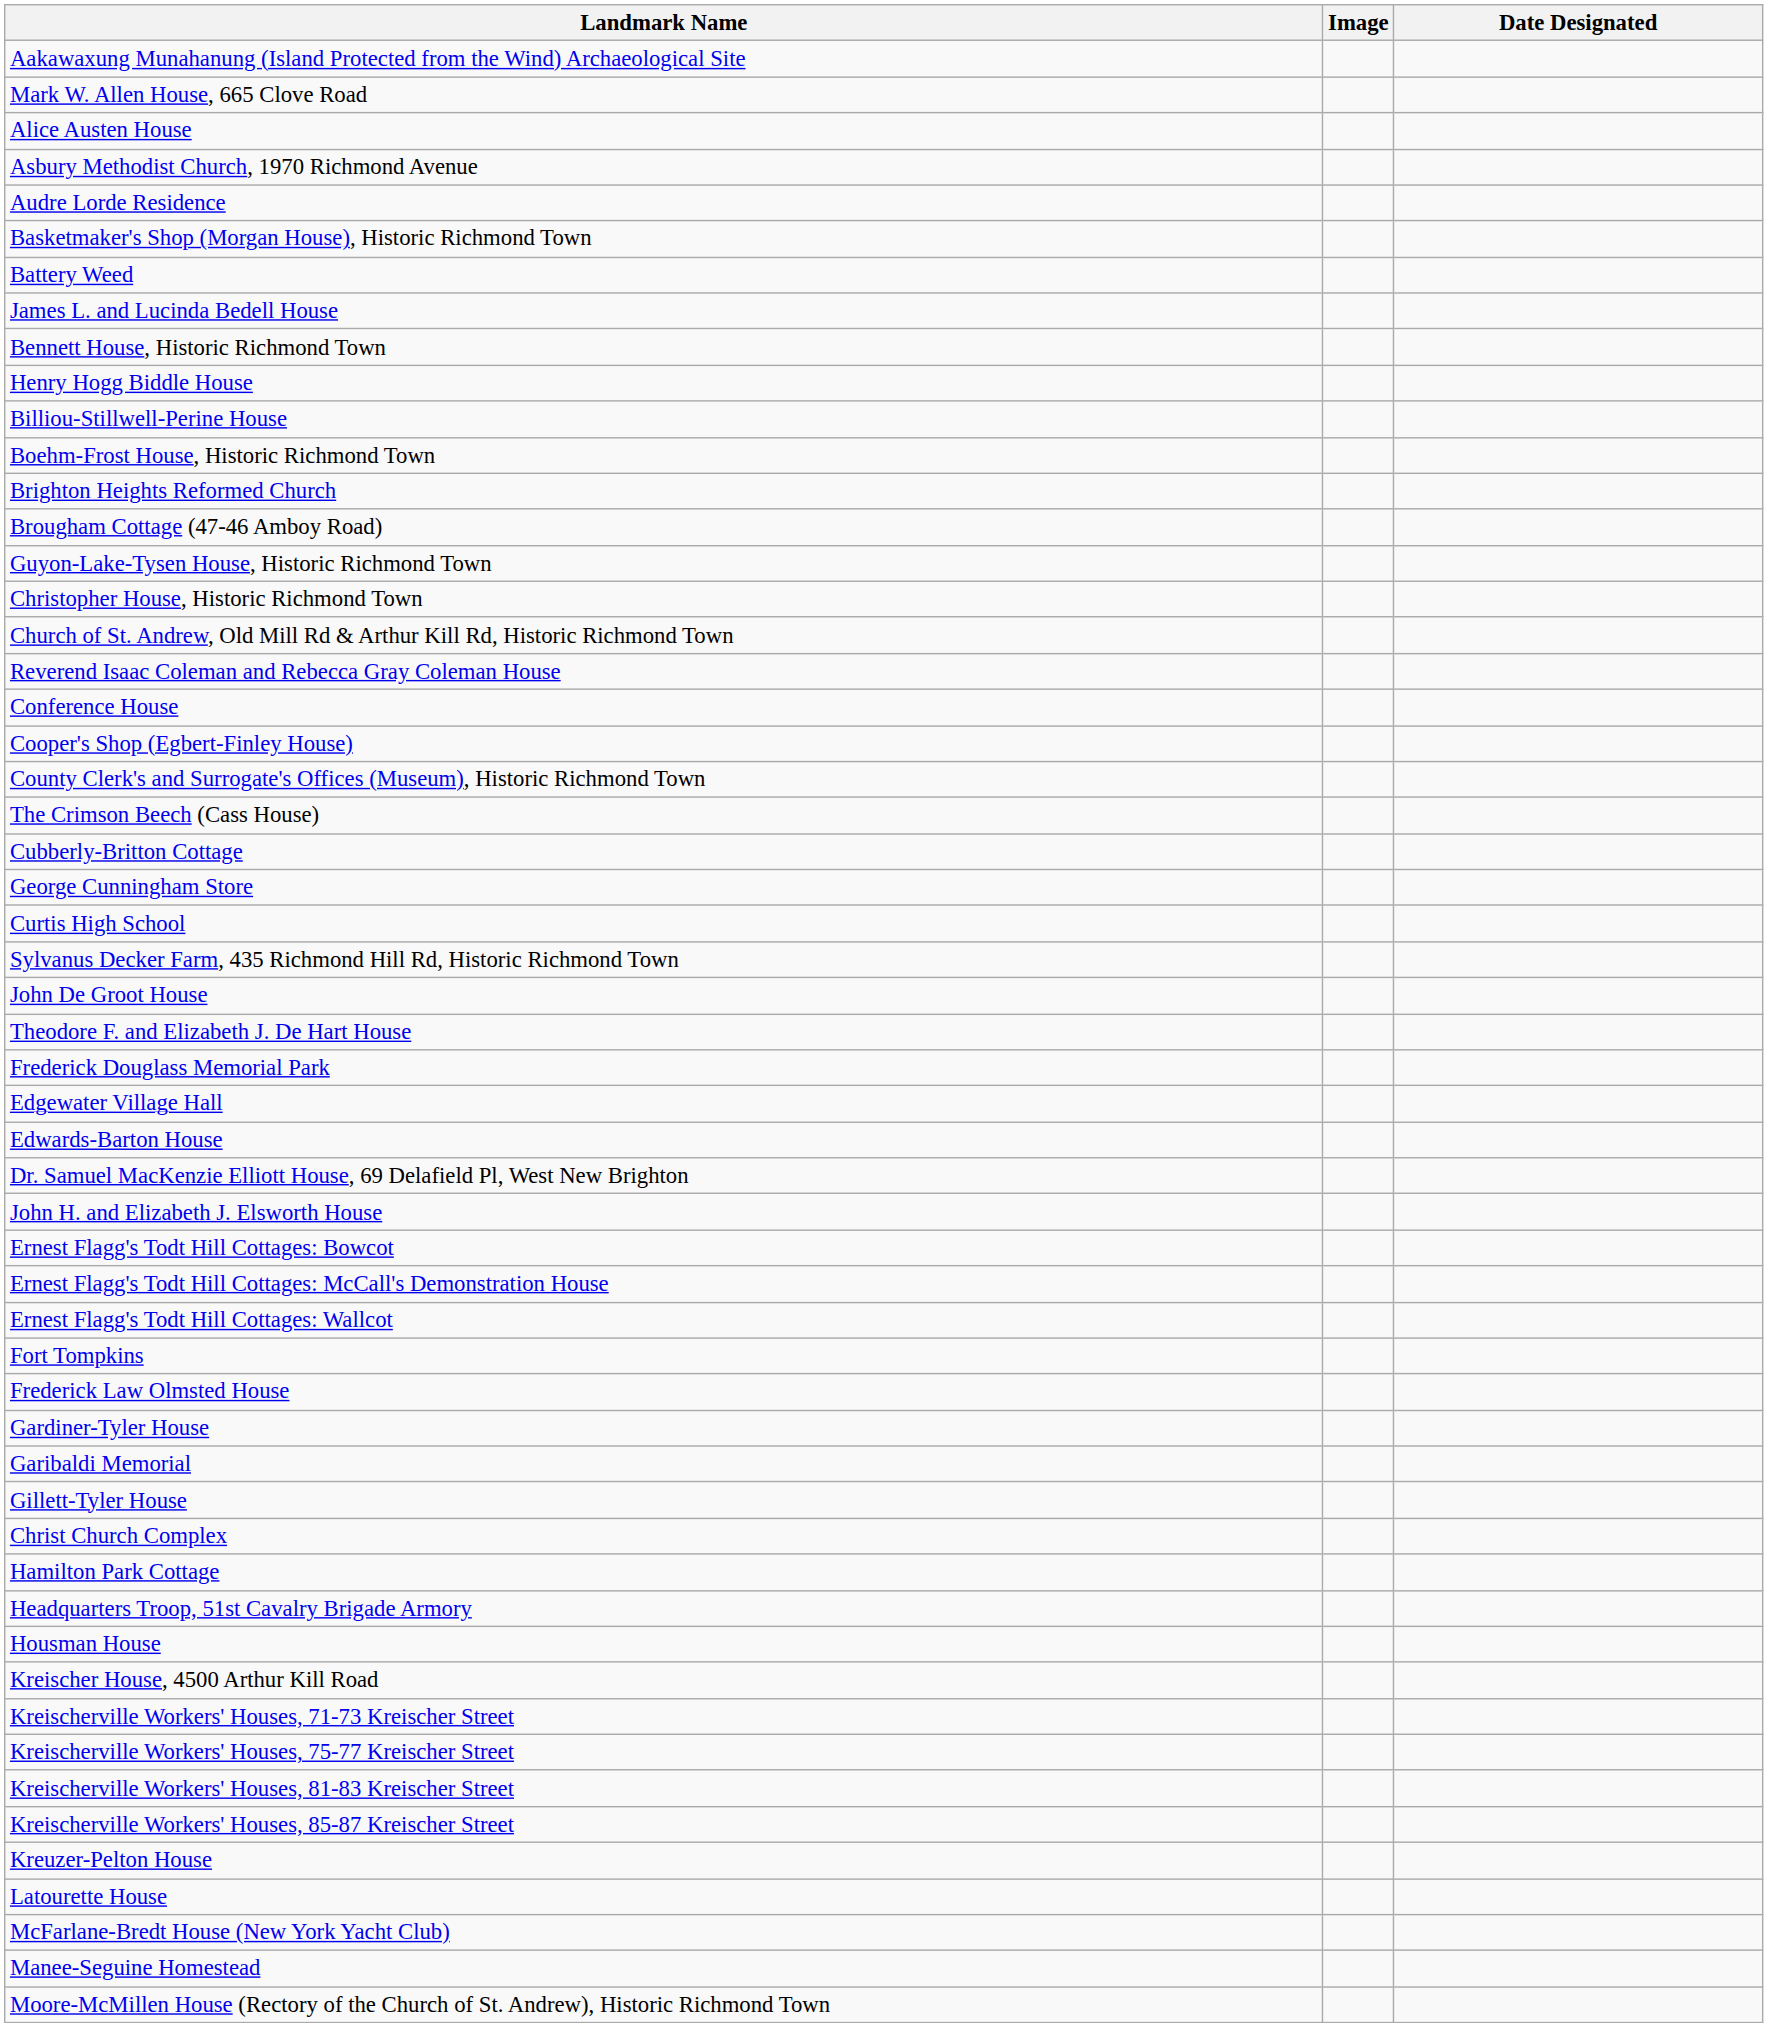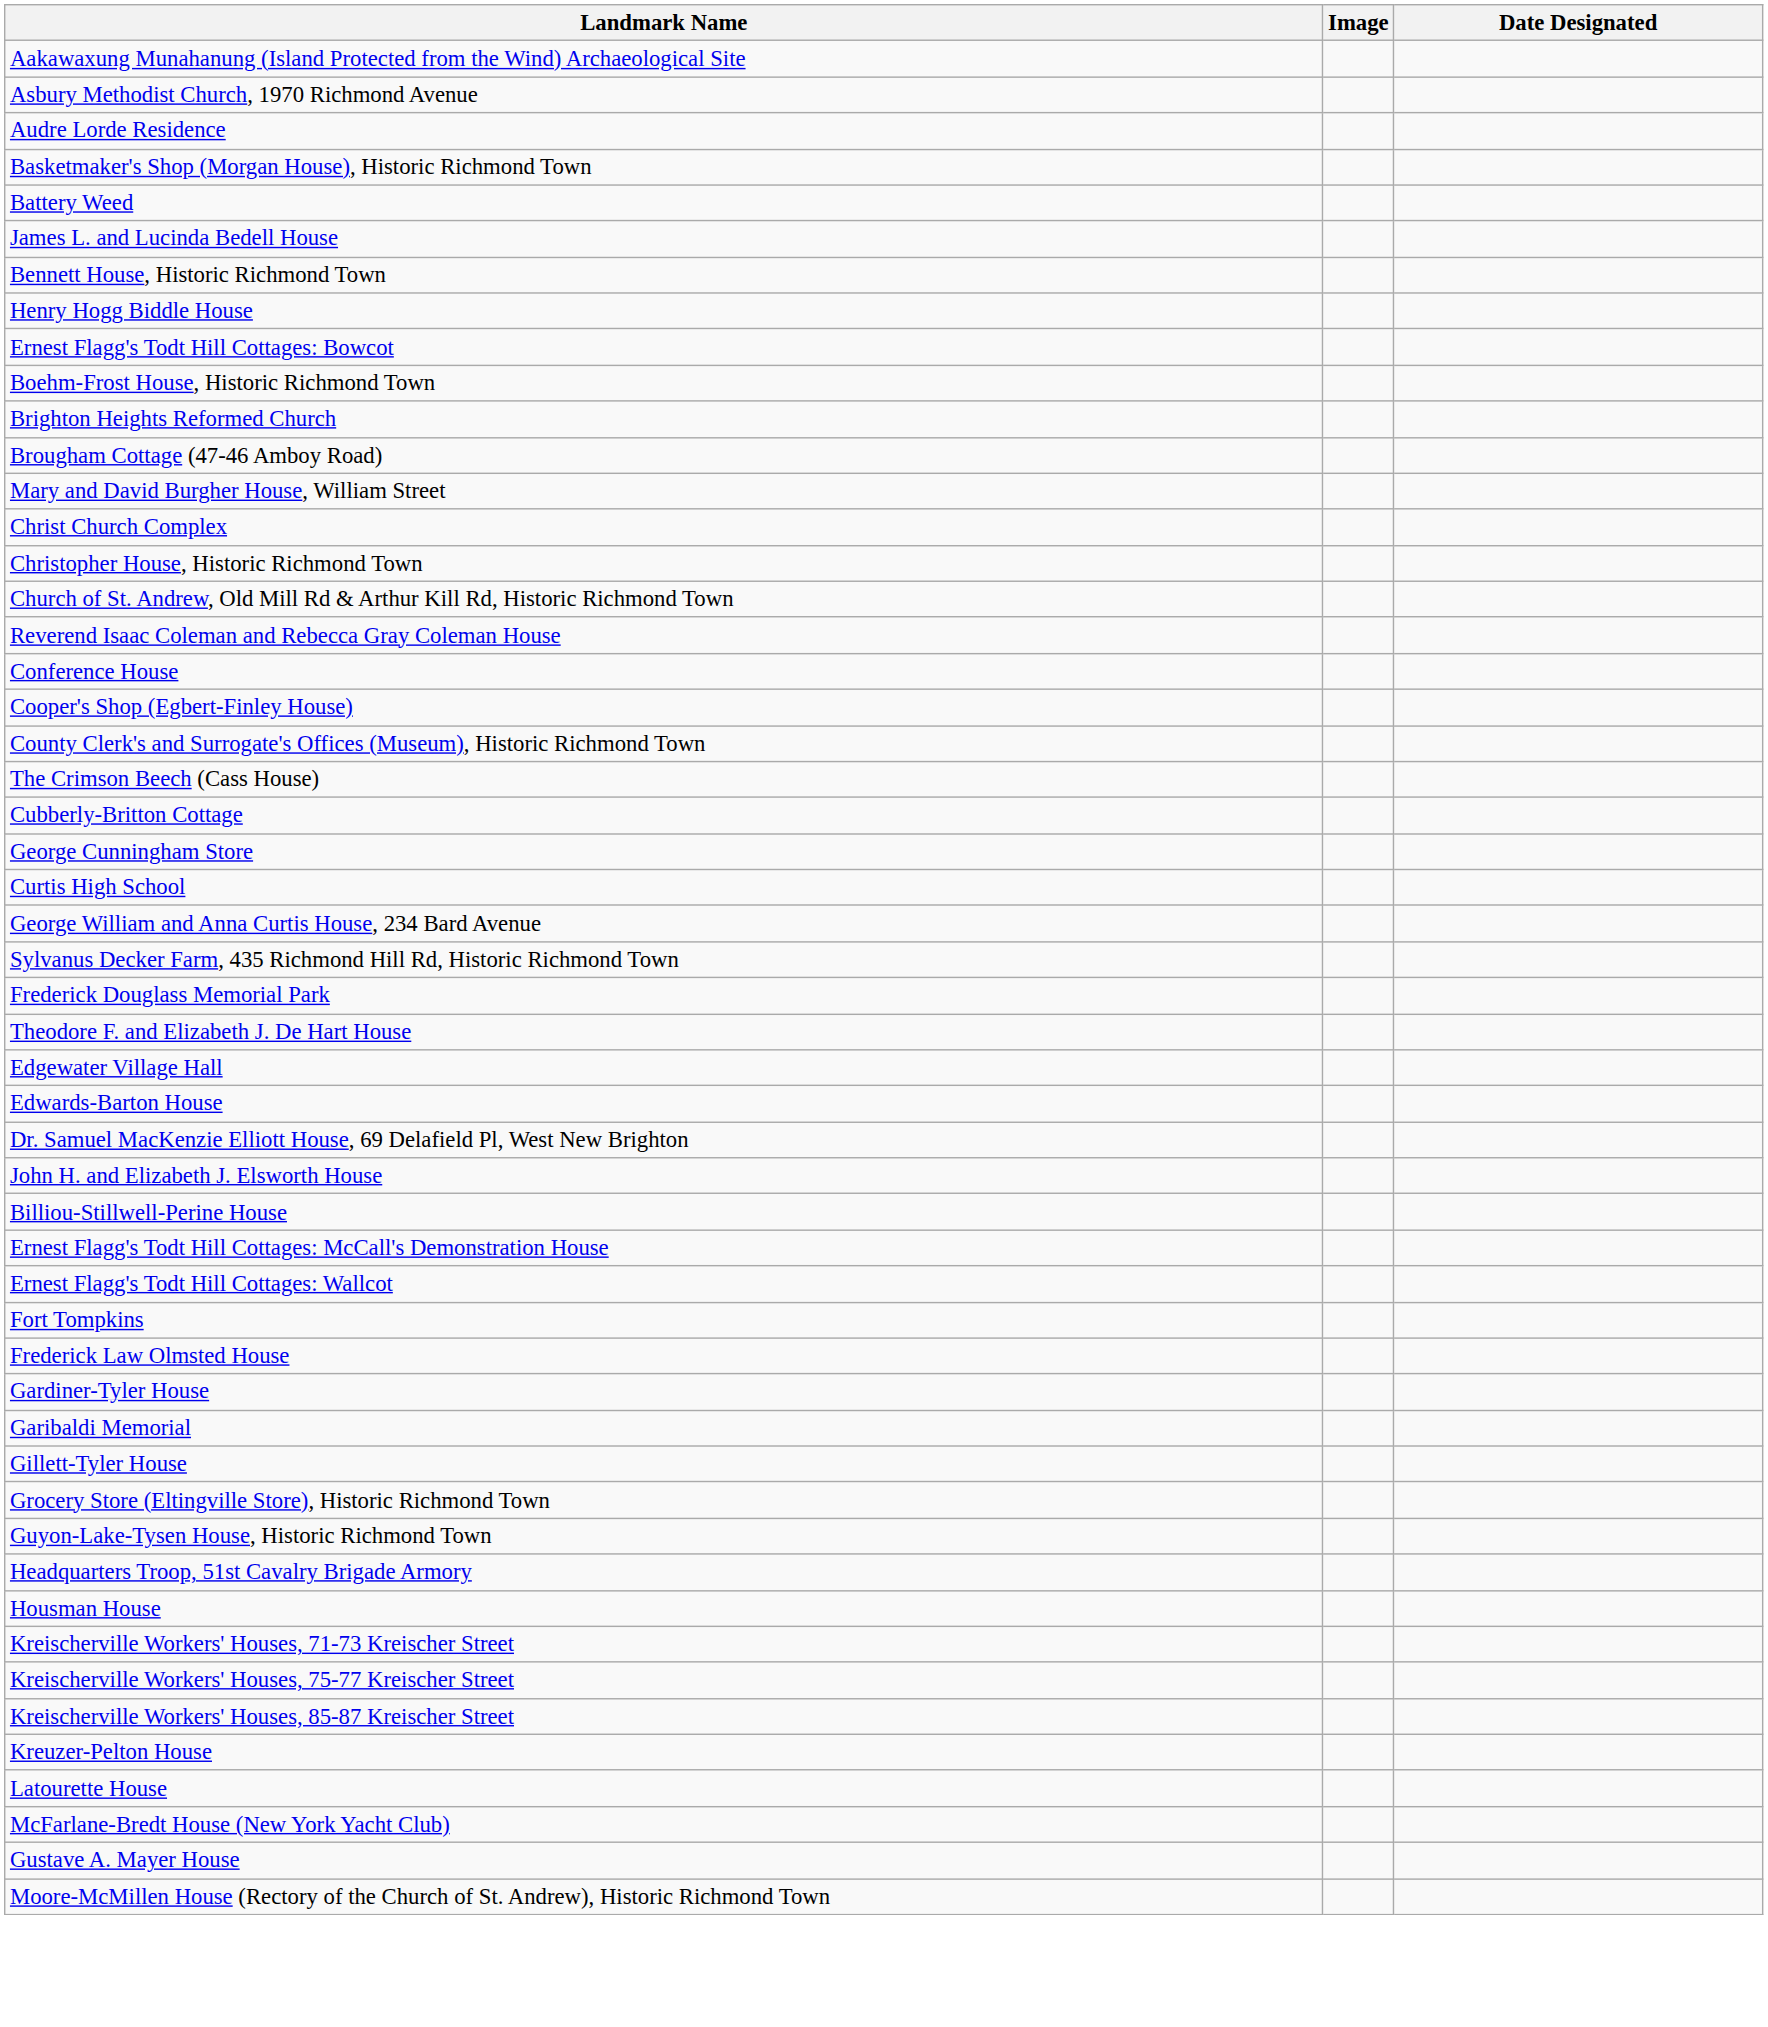 <table class="wikitable sortable" style="width:98%">
 <tr>
 <th width = 75%><strong>Landmark Name</strong></th>
 <th width = 4% class="unsortable"><strong>Image</strong></th>
 <th><strong>Date Designated</strong></th>
 </tr>
 <tr>
 <td><a href='#'>Aakawaxung Munahanung (Island Protected from the Wind) Archaeological Site</a></td>
-<td></td>
-<td> </td>
-</tr>
-<tr>
-<td><a href='#'>Mark W. Allen House</a>, 665 Clove Road</td>
-<td></td>
-<td> </td>
-</tr>
-<tr>
-<td><a href='#'>Alice Austen House</a></td>
 <td></td>
 <td> </td>
 </tr>
 <tr>
 <td><a href='#'>Asbury Methodist Church</a>, 1970 Richmond Avenue </td>
 <td></td>
 <td> </td>
 </tr>
 <tr>
 <td><a href='#'>Audre Lorde Residence</a></td>
 <td></td>
 <td> </td>
 </tr>
 <tr>
 <td><a href='#'>Basketmaker's Shop (Morgan House)</a>, Historic Richmond Town</td>
 <td></td>
 <td> </td>
 </tr>
 <tr>
 <td><a href='#'>Battery Weed</a></td>
 <td></td>
 <td> </td>
 </tr>
 <tr>
 <td><a href='#'>James L. and Lucinda Bedell House</a></td>
 <td></td>
 <td> </td>
 </tr>
 <tr>
 <td><a href='#'>Bennett House</a>, Historic Richmond Town</td>
 <td></td>
 <td> </td>
 </tr>
 <tr>
 <td><a href='#'>Henry Hogg Biddle House</a></td>
 <td></td>
 <td> </td>
 </tr>
 <tr>
-<td><a href='#'>Billiou-Stillwell-Perine House</a></td>
+<td><a href='#'>Ernest Flagg's Todt Hill Cottages: Bowcot</a></td>
 <td></td>
 <td> </td>
 </tr>
 <tr>
 <td><a href='#'>Boehm-Frost House</a>, Historic Richmond Town</td>
 <td></td>
 <td> </td>
 </tr>
 <tr>
 <td><a href='#'>Brighton Heights Reformed Church</a></td>
 <td></td>
 <td> </td>
 </tr>
 <tr>
 <td><a href='#'>Brougham Cottage</a> (47-46 Amboy Road)</td>
 <td></td>
 <td> </td>
 </tr>
 <tr>
-<td><a href='#'>Guyon-Lake-Tysen House</a>, Historic Richmond Town</td>
+<td><a href='#'>Mary and David Burgher House</a>, William Street</td>
+<td></td>
+<td> </td>
+</tr>
+<tr>
+<td><a href='#'>Christ Church Complex</a></td>
 <td></td>
 <td> </td>
 </tr>
 <tr>
 <td><a href='#'>Christopher House</a>, Historic Richmond Town</td>
 <td></td>
 <td> </td>
 </tr>
 <tr>
 <td><a href='#'>Church of St. Andrew</a>, Old Mill Rd & Arthur Kill Rd, Historic Richmond Town</td>
 <td></td>
 <td> </td>
 </tr>
 <tr>
 <td><a href='#'>Reverend Isaac Coleman and Rebecca Gray Coleman House</a></td>
 <td></td>
 <td> </td>
 </tr>
 <tr>
 <td><a href='#'>Conference House</a></td>
 <td></td>
 <td> </td>
 </tr>
 <tr>
 <td><a href='#'>Cooper's Shop (Egbert-Finley House)</a></td>
 <td></td>
 <td> </td>
 </tr>
 <tr>
 <td><a href='#'>County Clerk's and Surrogate's Offices (Museum)</a>, Historic Richmond Town</td>
 <td></td>
 <td> </td>
 </tr>
 <tr>
 <td><a href='#'>The Crimson Beech</a> (Cass House)</td>
 <td></td>
 <td> </td>
 </tr>
 <tr>
 <td><a href='#'>Cubberly-Britton Cottage</a></td>
 <td></td>
 <td> </td>
 </tr>
 <tr>
 <td><a href='#'>George Cunningham Store</a></td>
 <td></td>
 <td> </td>
 </tr>
 <tr>
 <td><a href='#'>Curtis High School</a></td>
 <td></td>
 <td> </td>
 </tr>
 <tr>
+<td><a href='#'>George William and Anna Curtis House</a>, 234 Bard Avenue</td>
+<td></td>
+<td> </td>
+</tr>
+<tr>
 <td><a href='#'>Sylvanus Decker Farm</a>, 435 Richmond Hill Rd, Historic Richmond Town</td>
 <td></td>
 <td> </td>
 </tr>
 <tr>
-<td><a href='#'>John De Groot House</a></td>
+<td><a href='#'>Frederick Douglass Memorial Park</a></td>
 <td></td>
 <td> </td>
 </tr>
 <tr>
 <td><a href='#'>Theodore F. and Elizabeth J. De Hart House</a></td>
-<td></td>
-<td> </td>
-</tr>
-<tr>
-<td><a href='#'>Frederick Douglass Memorial Park</a></td>
 <td></td>
 <td> </td>
 </tr>
 <tr>
 <td><a href='#'>Edgewater Village Hall</a></td>
 <td></td>
 <td> </td>
 </tr>
 <tr>
 <td><a href='#'>Edwards-Barton House</a></td>
 <td></td>
 <td> </td>
 </tr>
 <tr>
 <td><a href='#'>Dr. Samuel MacKenzie Elliott House</a>, 69 Delafield Pl, West New Brighton</td>
 <td></td>
 <td> </td>
 </tr>
 <tr>
 <td><a href='#'>John H. and Elizabeth J. Elsworth House</a></td>
 <td></td>
 <td> </td>
 </tr>
 <tr>
-<td><a href='#'>Ernest Flagg's Todt Hill Cottages: Bowcot</a></td>
+<td><a href='#'>Billiou-Stillwell-Perine House</a></td>
 <td></td>
 <td> </td>
 </tr>
 <tr>
 <td><a href='#'>Ernest Flagg's Todt Hill Cottages: McCall's Demonstration House</a></td>
 <td></td>
 <td> </td>
 </tr>
 <tr>
 <td><a href='#'>Ernest Flagg's Todt Hill Cottages: Wallcot</a></td>
 <td></td>
 <td> </td>
 </tr>
 <tr>
 <td><a href='#'>Fort Tompkins</a></td>
 <td></td>
 <td> </td>
 </tr>
 <tr>
 <td><a href='#'>Frederick Law Olmsted House</a></td>
 <td></td>
 <td></td>
 </tr>
 <tr>
 <td><a href='#'>Gardiner-Tyler House</a></td>
 <td></td>
 <td> </td>
 </tr>
 <tr>
 <td><a href='#'>Garibaldi Memorial</a></td>
 <td></td>
 <td> </td>
 </tr>
 <tr>
 <td><a href='#'>Gillett-Tyler House</a> </td>
 <td></td>
 <td>  </td>
 </tr>
 <tr>
-<td><a href='#'>Christ Church Complex</a></td>
+<td><a href='#'>Grocery Store (Eltingville Store)</a>, Historic Richmond Town </td>
 <td></td>
 <td> </td>
 </tr>
 <tr>
-<td><a href='#'>Hamilton Park Cottage</a></td>
+<td><a href='#'>Guyon-Lake-Tysen House</a>, Historic Richmond Town</td>
 <td></td>
 <td> </td>
 </tr>
 <tr>
 <td><a href='#'>Headquarters Troop, 51st Cavalry Brigade Armory</a></td>
 <td></td>
 <td> </td>
 </tr>
 <tr>
 <td><a href='#'>Housman House</a></td>
 <td></td>
 <td> </td>
 </tr>
 <tr>
-<td><a href='#'>Kreischer House</a>, 4500 Arthur Kill Road</td>
-<td></td>
-<td> </td>
-</tr>
-<tr>
 <td><a href='#'>Kreischerville Workers' Houses, 71-73 Kreischer Street</a></td>
 <td></td>
 <td> </td>
 </tr>
 <tr>
 <td><a href='#'>Kreischerville Workers' Houses, 75-77 Kreischer Street</a></td>
-<td></td>
-<td> </td>
-</tr>
-<tr>
-<td><a href='#'>Kreischerville Workers' Houses, 81-83 Kreischer Street</a></td>
 <td></td>
 <td> </td>
 </tr>
 <tr>
 <td><a href='#'>Kreischerville Workers' Houses, 85-87 Kreischer Street</a></td>
 <td></td>
 <td> </td>
 </tr>
 <tr>
 <td><a href='#'>Kreuzer-Pelton House</a></td>
 <td></td>
 <td> </td>
 </tr>
 <tr>
 <td><a href='#'>Latourette House</a></td>
 <td></td>
 <td> </td>
 </tr>
 <tr>
 <td><a href='#'>McFarlane-Bredt House (New York Yacht Club)</a></td>
 <td></td>
 <td> </td>
 </tr>
 <tr>
-<td><a href='#'>Manee-Seguine Homestead</a></td>
+<td><a href='#'>Gustave A. Mayer House</a></td>
 <td></td>
 <td> </td>
 </tr>
 <tr>
 <td><a href='#'>Moore-McMillen House</a> (Rectory of the Church of St. Andrew), Historic Richmond Town</td>
 <td></td>
 <td> </td>
 </tr>
 </table>
